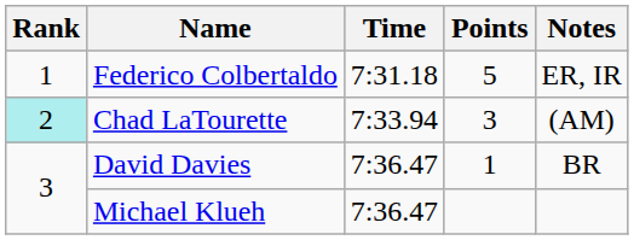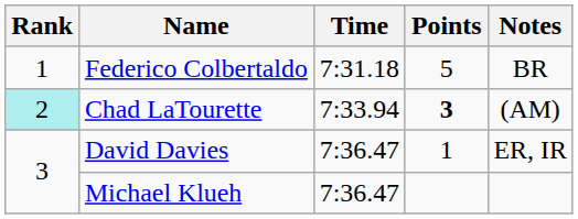 <table class="wikitable" style="text-align:center">
 <tr>
 <th>Rank</th>
 <th>Name</th>
 <th>Time</th>
 <th>Points</th>
 <th>Notes</th>
 </tr>
 <tr>
 <td>1</td>
 <td align="left"> <a href='#'>Federico Colbertaldo</a></td>
 <td>7:31.18</td>
 <td>5</td>
-<td>ER, IR</td>
+<td>BR</td>
 </tr>
 <tr>
 <td style="background: paleturquoise;">2</td>
 <td align="left"> <a href='#'>Chad LaTourette</a></td>
 <td>7:33.94</td>
-<td>3</td>
+<td><strong>3</strong></td>
 <td>(AM)</td>
 </tr>
 <tr>
 <td rowspan="2">3</td>
 <td align="left"> <a href='#'>David Davies</a></td>
 <td>7:36.47</td>
 <td>1</td>
-<td>BR</td>
+<td>ER, IR</td>
 </tr>
 <tr>
 <td align="left"> <a href='#'>Michael Klueh</a></td>
 <td>7:36.47</td>
 <td></td>
 <td></td>
 </tr>
 </table>
